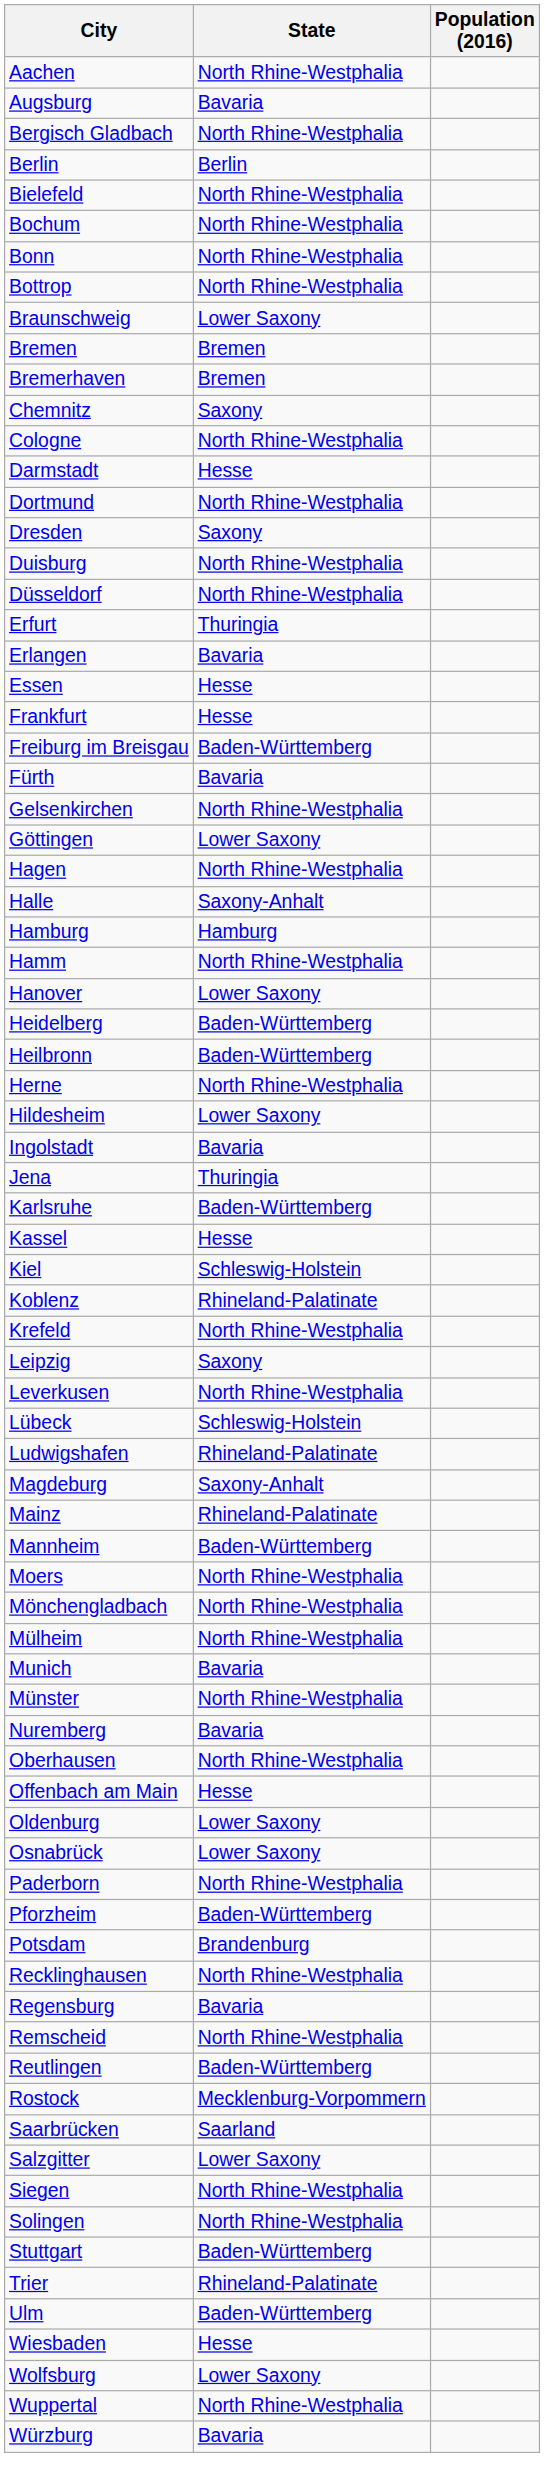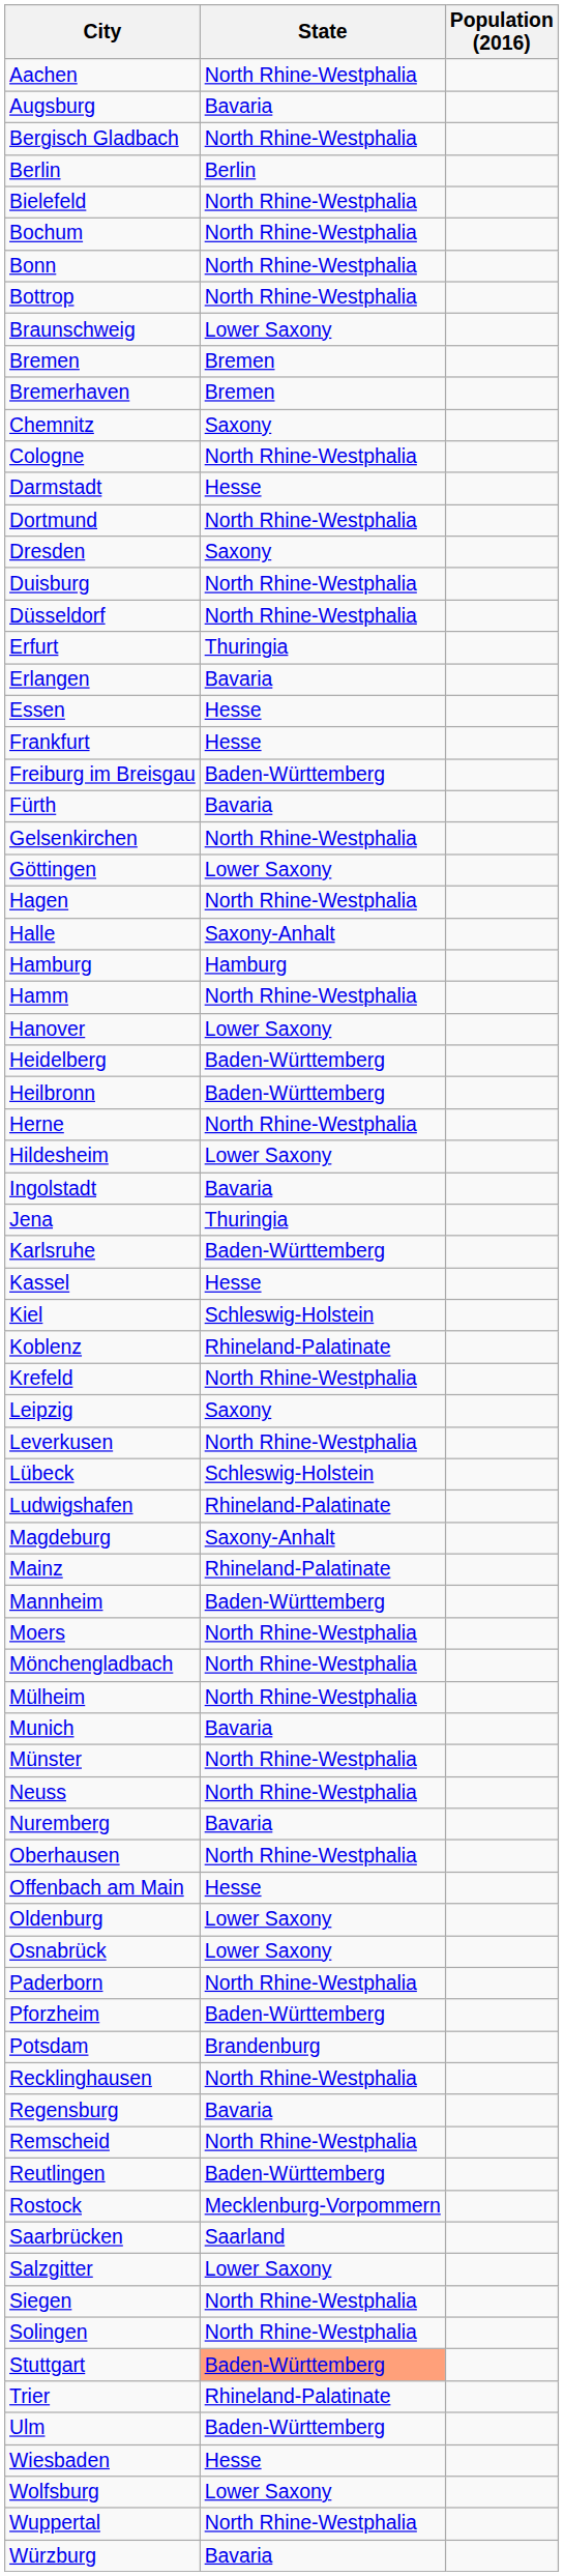 <table class="wikitable sortable sticky-header col3right">
 <tr>
 <th>City</th>
 <th>State</th>
 <th>Population<br>(2016)</th>
 </tr>
 <tr>
 <td><a href='#'>Aachen</a></td>
 <td><a href='#'>North Rhine-Westphalia</a></td>
 <td></td>
 </tr>
 <tr>
 <td><a href='#'>Augsburg</a></td>
 <td><a href='#'>Bavaria</a></td>
 <td></td>
 </tr>
 <tr>
 <td><a href='#'>Bergisch Gladbach</a></td>
 <td><a href='#'>North Rhine-Westphalia</a></td>
 <td></td>
 </tr>
 <tr>
 <td><a href='#'>Berlin</a></td>
 <td><a href='#'>Berlin</a></td>
 <td></td>
 </tr>
 <tr>
 <td><a href='#'>Bielefeld</a></td>
 <td><a href='#'>North Rhine-Westphalia</a></td>
 <td></td>
 </tr>
 <tr>
 <td><a href='#'>Bochum</a></td>
 <td><a href='#'>North Rhine-Westphalia</a></td>
 <td></td>
 </tr>
 <tr>
 <td><a href='#'>Bonn</a></td>
 <td><a href='#'>North Rhine-Westphalia</a></td>
 <td></td>
 </tr>
 <tr>
 <td><a href='#'>Bottrop</a></td>
 <td><a href='#'>North Rhine-Westphalia</a></td>
 <td></td>
 </tr>
 <tr>
 <td><a href='#'>Braunschweig</a></td>
 <td><a href='#'>Lower Saxony</a></td>
 <td></td>
 </tr>
 <tr>
 <td><a href='#'>Bremen</a></td>
 <td><a href='#'>Bremen</a></td>
 <td></td>
 </tr>
 <tr>
 <td><a href='#'>Bremerhaven</a></td>
 <td><a href='#'>Bremen</a></td>
 <td></td>
 </tr>
 <tr>
 <td><a href='#'>Chemnitz</a></td>
 <td><a href='#'>Saxony</a></td>
 <td></td>
 </tr>
 <tr>
 <td><a href='#'>Cologne</a></td>
 <td><a href='#'>North Rhine-Westphalia</a></td>
 <td></td>
 </tr>
 <tr>
 <td><a href='#'>Darmstadt</a></td>
 <td><a href='#'>Hesse</a></td>
 <td></td>
 </tr>
 <tr>
 <td><a href='#'>Dortmund</a></td>
 <td><a href='#'>North Rhine-Westphalia</a></td>
 <td></td>
 </tr>
 <tr>
 <td><a href='#'>Dresden</a></td>
 <td><a href='#'>Saxony</a></td>
 <td></td>
 </tr>
 <tr>
 <td><a href='#'>Duisburg</a></td>
 <td><a href='#'>North Rhine-Westphalia</a></td>
 <td></td>
 </tr>
 <tr>
 <td><a href='#'>Düsseldorf</a></td>
 <td><a href='#'>North Rhine-Westphalia</a></td>
 <td></td>
 </tr>
 <tr>
 <td><a href='#'>Erfurt</a></td>
 <td><a href='#'>Thuringia</a></td>
 <td></td>
 </tr>
 <tr>
 <td><a href='#'>Erlangen</a></td>
 <td><a href='#'>Bavaria</a></td>
 <td></td>
 </tr>
 <tr>
 <td><a href='#'>Essen</a></td>
 <td><a href='#'>Hesse</a></td>
 <td></td>
 </tr>
 <tr>
 <td><a href='#'>Frankfurt</a></td>
 <td><a href='#'>Hesse</a></td>
 <td></td>
 </tr>
 <tr>
 <td><a href='#'>Freiburg im Breisgau</a></td>
 <td><a href='#'>Baden-Württemberg</a></td>
 <td></td>
 </tr>
 <tr>
 <td><a href='#'>Fürth</a></td>
 <td><a href='#'>Bavaria</a></td>
 <td></td>
 </tr>
 <tr>
 <td><a href='#'>Gelsenkirchen</a></td>
 <td><a href='#'>North Rhine-Westphalia</a></td>
 <td></td>
 </tr>
 <tr>
 <td><a href='#'>Göttingen</a></td>
 <td><a href='#'>Lower Saxony</a></td>
 <td></td>
 </tr>
 <tr>
 <td><a href='#'>Hagen</a></td>
 <td><a href='#'>North Rhine-Westphalia</a></td>
 <td></td>
 </tr>
 <tr>
 <td><a href='#'>Halle</a></td>
 <td><a href='#'>Saxony-Anhalt</a></td>
 <td></td>
 </tr>
 <tr>
 <td><a href='#'>Hamburg</a></td>
 <td><a href='#'>Hamburg</a></td>
 <td></td>
 </tr>
 <tr>
 <td><a href='#'>Hamm</a></td>
 <td><a href='#'>North Rhine-Westphalia</a></td>
 <td></td>
 </tr>
 <tr>
 <td><a href='#'>Hanover</a></td>
 <td><a href='#'>Lower Saxony</a></td>
 <td></td>
 </tr>
 <tr>
 <td><a href='#'>Heidelberg</a></td>
 <td><a href='#'>Baden-Württemberg</a></td>
 <td></td>
 </tr>
 <tr>
 <td><a href='#'>Heilbronn</a></td>
 <td><a href='#'>Baden-Württemberg</a></td>
 <td></td>
 </tr>
 <tr>
 <td><a href='#'>Herne</a></td>
 <td><a href='#'>North Rhine-Westphalia</a></td>
 <td></td>
 </tr>
 <tr>
 <td><a href='#'>Hildesheim</a></td>
 <td><a href='#'>Lower Saxony</a></td>
 <td></td>
 </tr>
 <tr>
 <td><a href='#'>Ingolstadt</a></td>
 <td><a href='#'>Bavaria</a></td>
 <td></td>
 </tr>
 <tr>
 <td><a href='#'>Jena</a></td>
 <td><a href='#'>Thuringia</a></td>
 <td></td>
 </tr>
 <tr>
 <td><a href='#'>Karlsruhe</a></td>
 <td><a href='#'>Baden-Württemberg</a></td>
 <td></td>
 </tr>
 <tr>
 <td><a href='#'>Kassel</a></td>
 <td><a href='#'>Hesse</a></td>
 <td></td>
 </tr>
 <tr>
 <td><a href='#'>Kiel</a></td>
 <td><a href='#'>Schleswig-Holstein</a></td>
 <td></td>
 </tr>
 <tr>
 <td><a href='#'>Koblenz</a></td>
 <td><a href='#'>Rhineland-Palatinate</a></td>
 <td></td>
 </tr>
 <tr>
 <td><a href='#'>Krefeld</a></td>
 <td><a href='#'>North Rhine-Westphalia</a></td>
 <td></td>
 </tr>
 <tr>
 <td><a href='#'>Leipzig</a></td>
 <td><a href='#'>Saxony</a></td>
 <td></td>
 </tr>
 <tr>
 <td><a href='#'>Leverkusen</a></td>
 <td><a href='#'>North Rhine-Westphalia</a></td>
 <td></td>
 </tr>
 <tr>
 <td><a href='#'>Lübeck</a></td>
 <td><a href='#'>Schleswig-Holstein</a></td>
 <td></td>
 </tr>
 <tr>
 <td><a href='#'>Ludwigshafen</a></td>
 <td><a href='#'>Rhineland-Palatinate</a></td>
 <td></td>
 </tr>
 <tr>
 <td><a href='#'>Magdeburg</a></td>
 <td><a href='#'>Saxony-Anhalt</a></td>
 <td></td>
 </tr>
 <tr>
 <td><a href='#'>Mainz</a></td>
 <td><a href='#'>Rhineland-Palatinate</a></td>
 <td></td>
 </tr>
 <tr>
 <td><a href='#'>Mannheim</a></td>
 <td><a href='#'>Baden-Württemberg</a></td>
 <td></td>
 </tr>
 <tr>
 <td><a href='#'>Moers</a></td>
 <td><a href='#'>North Rhine-Westphalia</a></td>
 <td></td>
 </tr>
 <tr>
 <td><a href='#'>Mönchengladbach</a></td>
 <td><a href='#'>North Rhine-Westphalia</a></td>
 <td></td>
 </tr>
 <tr>
 <td><a href='#'>Mülheim</a></td>
 <td><a href='#'>North Rhine-Westphalia</a></td>
 <td></td>
 </tr>
 <tr>
 <td><a href='#'>Munich</a></td>
 <td><a href='#'>Bavaria</a></td>
 <td></td>
 </tr>
 <tr>
 <td><a href='#'>Münster</a></td>
 <td><a href='#'>North Rhine-Westphalia</a></td>
 <td></td>
 </tr>
 <tr>
+<td><a href='#'>Neuss</a></td>
+<td><a href='#'>North Rhine-Westphalia</a></td>
+<td></td>
+</tr>
+<tr>
 <td><a href='#'>Nuremberg</a></td>
 <td><a href='#'>Bavaria</a></td>
 <td></td>
 </tr>
 <tr>
 <td><a href='#'>Oberhausen</a></td>
 <td><a href='#'>North Rhine-Westphalia</a></td>
 <td></td>
 </tr>
 <tr>
 <td><a href='#'>Offenbach am Main</a></td>
 <td><a href='#'>Hesse</a></td>
 <td></td>
 </tr>
 <tr>
 <td><a href='#'>Oldenburg</a></td>
 <td><a href='#'>Lower Saxony</a></td>
 <td></td>
 </tr>
 <tr>
 <td><a href='#'>Osnabrück</a></td>
 <td><a href='#'>Lower Saxony</a></td>
 <td></td>
 </tr>
 <tr>
 <td><a href='#'>Paderborn</a></td>
 <td><a href='#'>North Rhine-Westphalia</a></td>
 <td></td>
 </tr>
 <tr>
 <td><a href='#'>Pforzheim</a></td>
 <td><a href='#'>Baden-Württemberg</a></td>
 <td></td>
 </tr>
 <tr>
 <td><a href='#'>Potsdam</a></td>
 <td><a href='#'>Brandenburg</a></td>
 <td></td>
 </tr>
 <tr>
 <td><a href='#'>Recklinghausen</a></td>
 <td><a href='#'>North Rhine-Westphalia</a></td>
 <td></td>
 </tr>
 <tr>
 <td><a href='#'>Regensburg</a></td>
 <td><a href='#'>Bavaria</a></td>
 <td></td>
 </tr>
 <tr>
 <td><a href='#'>Remscheid</a></td>
 <td><a href='#'>North Rhine-Westphalia</a></td>
 <td></td>
 </tr>
 <tr>
 <td><a href='#'>Reutlingen</a></td>
 <td><a href='#'>Baden-Württemberg</a></td>
 <td></td>
 </tr>
 <tr>
 <td><a href='#'>Rostock</a></td>
 <td><a href='#'>Mecklenburg-Vorpommern</a></td>
 <td></td>
 </tr>
 <tr>
 <td><a href='#'>Saarbrücken</a></td>
 <td><a href='#'>Saarland</a></td>
 <td></td>
 </tr>
 <tr>
 <td><a href='#'>Salzgitter</a></td>
 <td><a href='#'>Lower Saxony</a></td>
 <td></td>
 </tr>
 <tr>
 <td><a href='#'>Siegen</a></td>
 <td><a href='#'>North Rhine-Westphalia</a></td>
 <td></td>
 </tr>
 <tr>
 <td><a href='#'>Solingen</a></td>
 <td><a href='#'>North Rhine-Westphalia</a></td>
 <td></td>
 </tr>
 <tr>
 <td><a href='#'>Stuttgart</a></td>
-<td><a href='#'>Baden-Württemberg</a></td>
+<td style="background: lightsalmon;"><a href='#'>Baden-Württemberg</a></td>
 <td></td>
 </tr>
 <tr>
 <td><a href='#'>Trier</a></td>
 <td><a href='#'>Rhineland-Palatinate</a></td>
 <td></td>
 </tr>
 <tr>
 <td><a href='#'>Ulm</a></td>
 <td><a href='#'>Baden-Württemberg</a></td>
 <td></td>
 </tr>
 <tr>
 <td><a href='#'>Wiesbaden</a></td>
 <td><a href='#'>Hesse</a></td>
 <td></td>
 </tr>
 <tr>
 <td><a href='#'>Wolfsburg</a></td>
 <td><a href='#'>Lower Saxony</a></td>
 <td></td>
 </tr>
 <tr>
 <td><a href='#'>Wuppertal</a></td>
 <td><a href='#'>North Rhine-Westphalia</a></td>
 <td></td>
 </tr>
 <tr>
 <td><a href='#'>Würzburg</a></td>
 <td><a href='#'>Bavaria</a></td>
 <td></td>
 </tr>
 </table>
